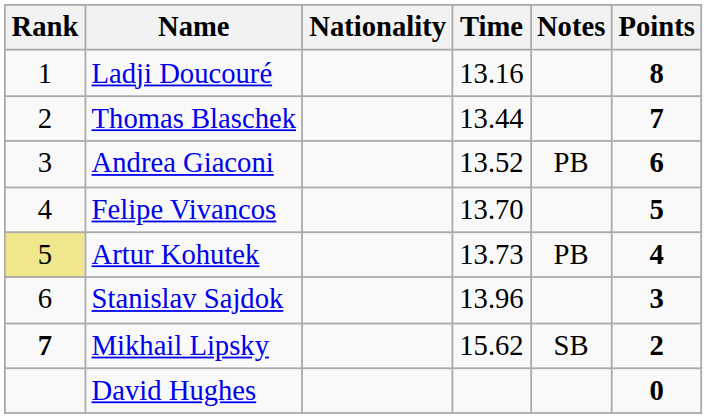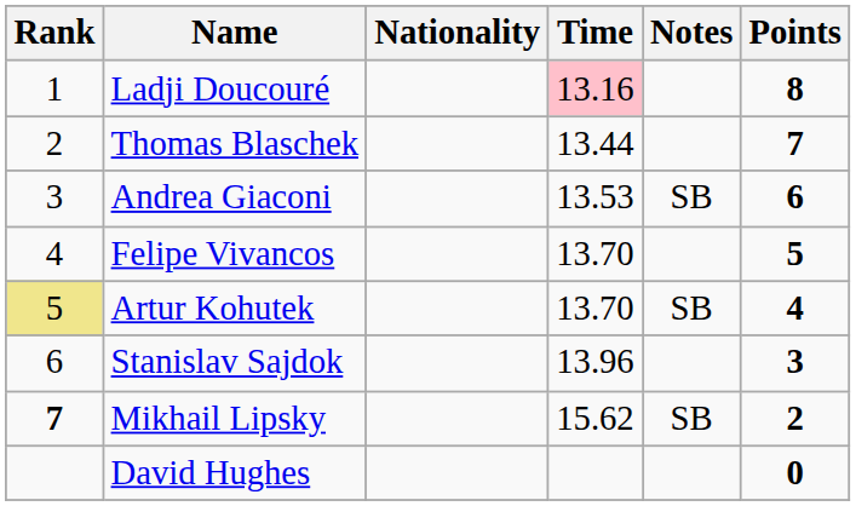 <table class="wikitable sortable" style="text-align:center">
 <tr>
 <th>Rank</th>
 <th>Name</th>
 <th>Nationality</th>
 <th>Time</th>
 <th>Notes</th>
 <th>Points</th>
 </tr>
 <tr>
 <td>1</td>
 <td align=left><a href='#'>Ladji Doucouré</a></td>
 <td align=left></td>
-<td>13.16</td>
+<td style="background: pink;">13.16</td>
 <td></td>
 <td><strong>8</strong></td>
 </tr>
 <tr>
 <td>2</td>
 <td align=left><a href='#'>Thomas Blaschek</a></td>
 <td align=left></td>
 <td>13.44</td>
 <td></td>
 <td><strong>7</strong></td>
 </tr>
 <tr>
 <td>3</td>
 <td align=left><a href='#'>Andrea Giaconi</a></td>
 <td align=left></td>
-<td>13.52</td>
-<td>PB</td>
+<td>13.53</td>
+<td>SB</td>
 <td><strong>6</strong></td>
 </tr>
 <tr>
 <td>4</td>
 <td align=left><a href='#'>Felipe Vivancos</a></td>
 <td align=left></td>
 <td>13.70</td>
 <td></td>
 <td><strong>5</strong></td>
 </tr>
 <tr>
 <td style="background: khaki;">5</td>
 <td align=left><a href='#'>Artur Kohutek</a></td>
 <td align=left></td>
-<td>13.73</td>
-<td>PB</td>
+<td>13.70</td>
+<td>SB</td>
 <td><strong>4</strong></td>
 </tr>
 <tr>
 <td>6</td>
 <td align=left><a href='#'>Stanislav Sajdok</a></td>
 <td align=left></td>
 <td>13.96</td>
 <td></td>
 <td><strong>3</strong></td>
 </tr>
 <tr>
 <td><strong>7</strong></td>
 <td align=left><a href='#'>Mikhail Lipsky</a></td>
 <td align=left></td>
 <td>15.62</td>
 <td>SB</td>
 <td><strong>2</strong></td>
 </tr>
 <tr>
 <td></td>
 <td align=left><a href='#'>David Hughes</a></td>
 <td align=left></td>
 <td></td>
 <td></td>
 <td><strong>0</strong></td>
 </tr>
 </table>
